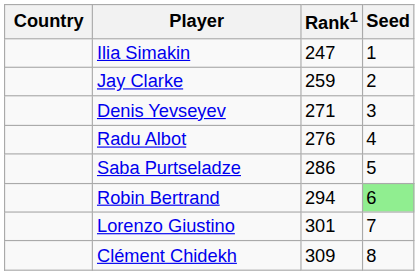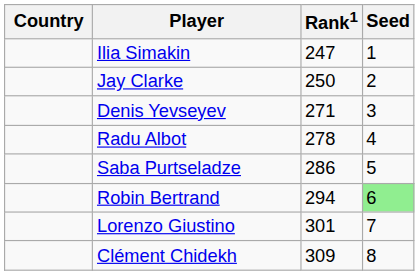 <table class="sortable wikitable">
 <tr>
 <th width="70">Country</th>
 <th width="175">Player</th>
 <th>Rank<sup>1</sup></th>
 <th>Seed</th>
 </tr>
 <tr>
 <td></td>
 <td><a href='#'>Ilia Simakin</a></td>
 <td>247</td>
 <td>1</td>
 </tr>
 <tr>
 <td></td>
 <td><a href='#'>Jay Clarke</a></td>
-<td>259</td>
+<td>250</td>
 <td>2</td>
 </tr>
 <tr>
 <td></td>
 <td><a href='#'>Denis Yevseyev</a></td>
 <td>271</td>
 <td>3</td>
 </tr>
 <tr>
 <td></td>
 <td><a href='#'>Radu Albot</a></td>
-<td>276</td>
+<td>278</td>
 <td>4</td>
 </tr>
 <tr>
 <td></td>
 <td><a href='#'>Saba Purtseladze</a></td>
 <td>286</td>
 <td>5</td>
 </tr>
 <tr>
 <td></td>
 <td><a href='#'>Robin Bertrand</a></td>
 <td>294</td>
 <td style="background: lightgreen;">6</td>
 </tr>
 <tr>
 <td></td>
 <td><a href='#'>Lorenzo Giustino</a></td>
 <td>301</td>
 <td>7</td>
 </tr>
 <tr>
 <td></td>
 <td><a href='#'>Clément Chidekh</a></td>
 <td>309</td>
 <td>8</td>
 </tr>
 </table>
